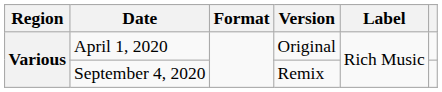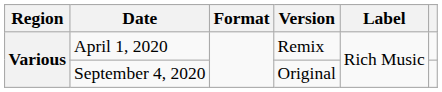 <table class="wikitable plainrowheaders">
 <tr>
 <th scope="col">Region</th>
 <th scope="col">Date</th>
 <th scope="col">Format</th>
 <th>Version</th>
 <th scope="col">Label</th>
 <th scope="col"></th>
 </tr>
 <tr>
 <th rowspan="2" scope="row">Various</th>
 <td>April 1, 2020</td>
 <td rowspan="2"></td>
-<td>Original</td>
+<td>Remix</td>
 <td rowspan="2">Rich Music</td>
 <td></td>
 </tr>
 <tr>
 <td>September 4, 2020</td>
-<td>Remix</td>
+<td>Original</td>
 <td></td>
 </tr>
 </table>
